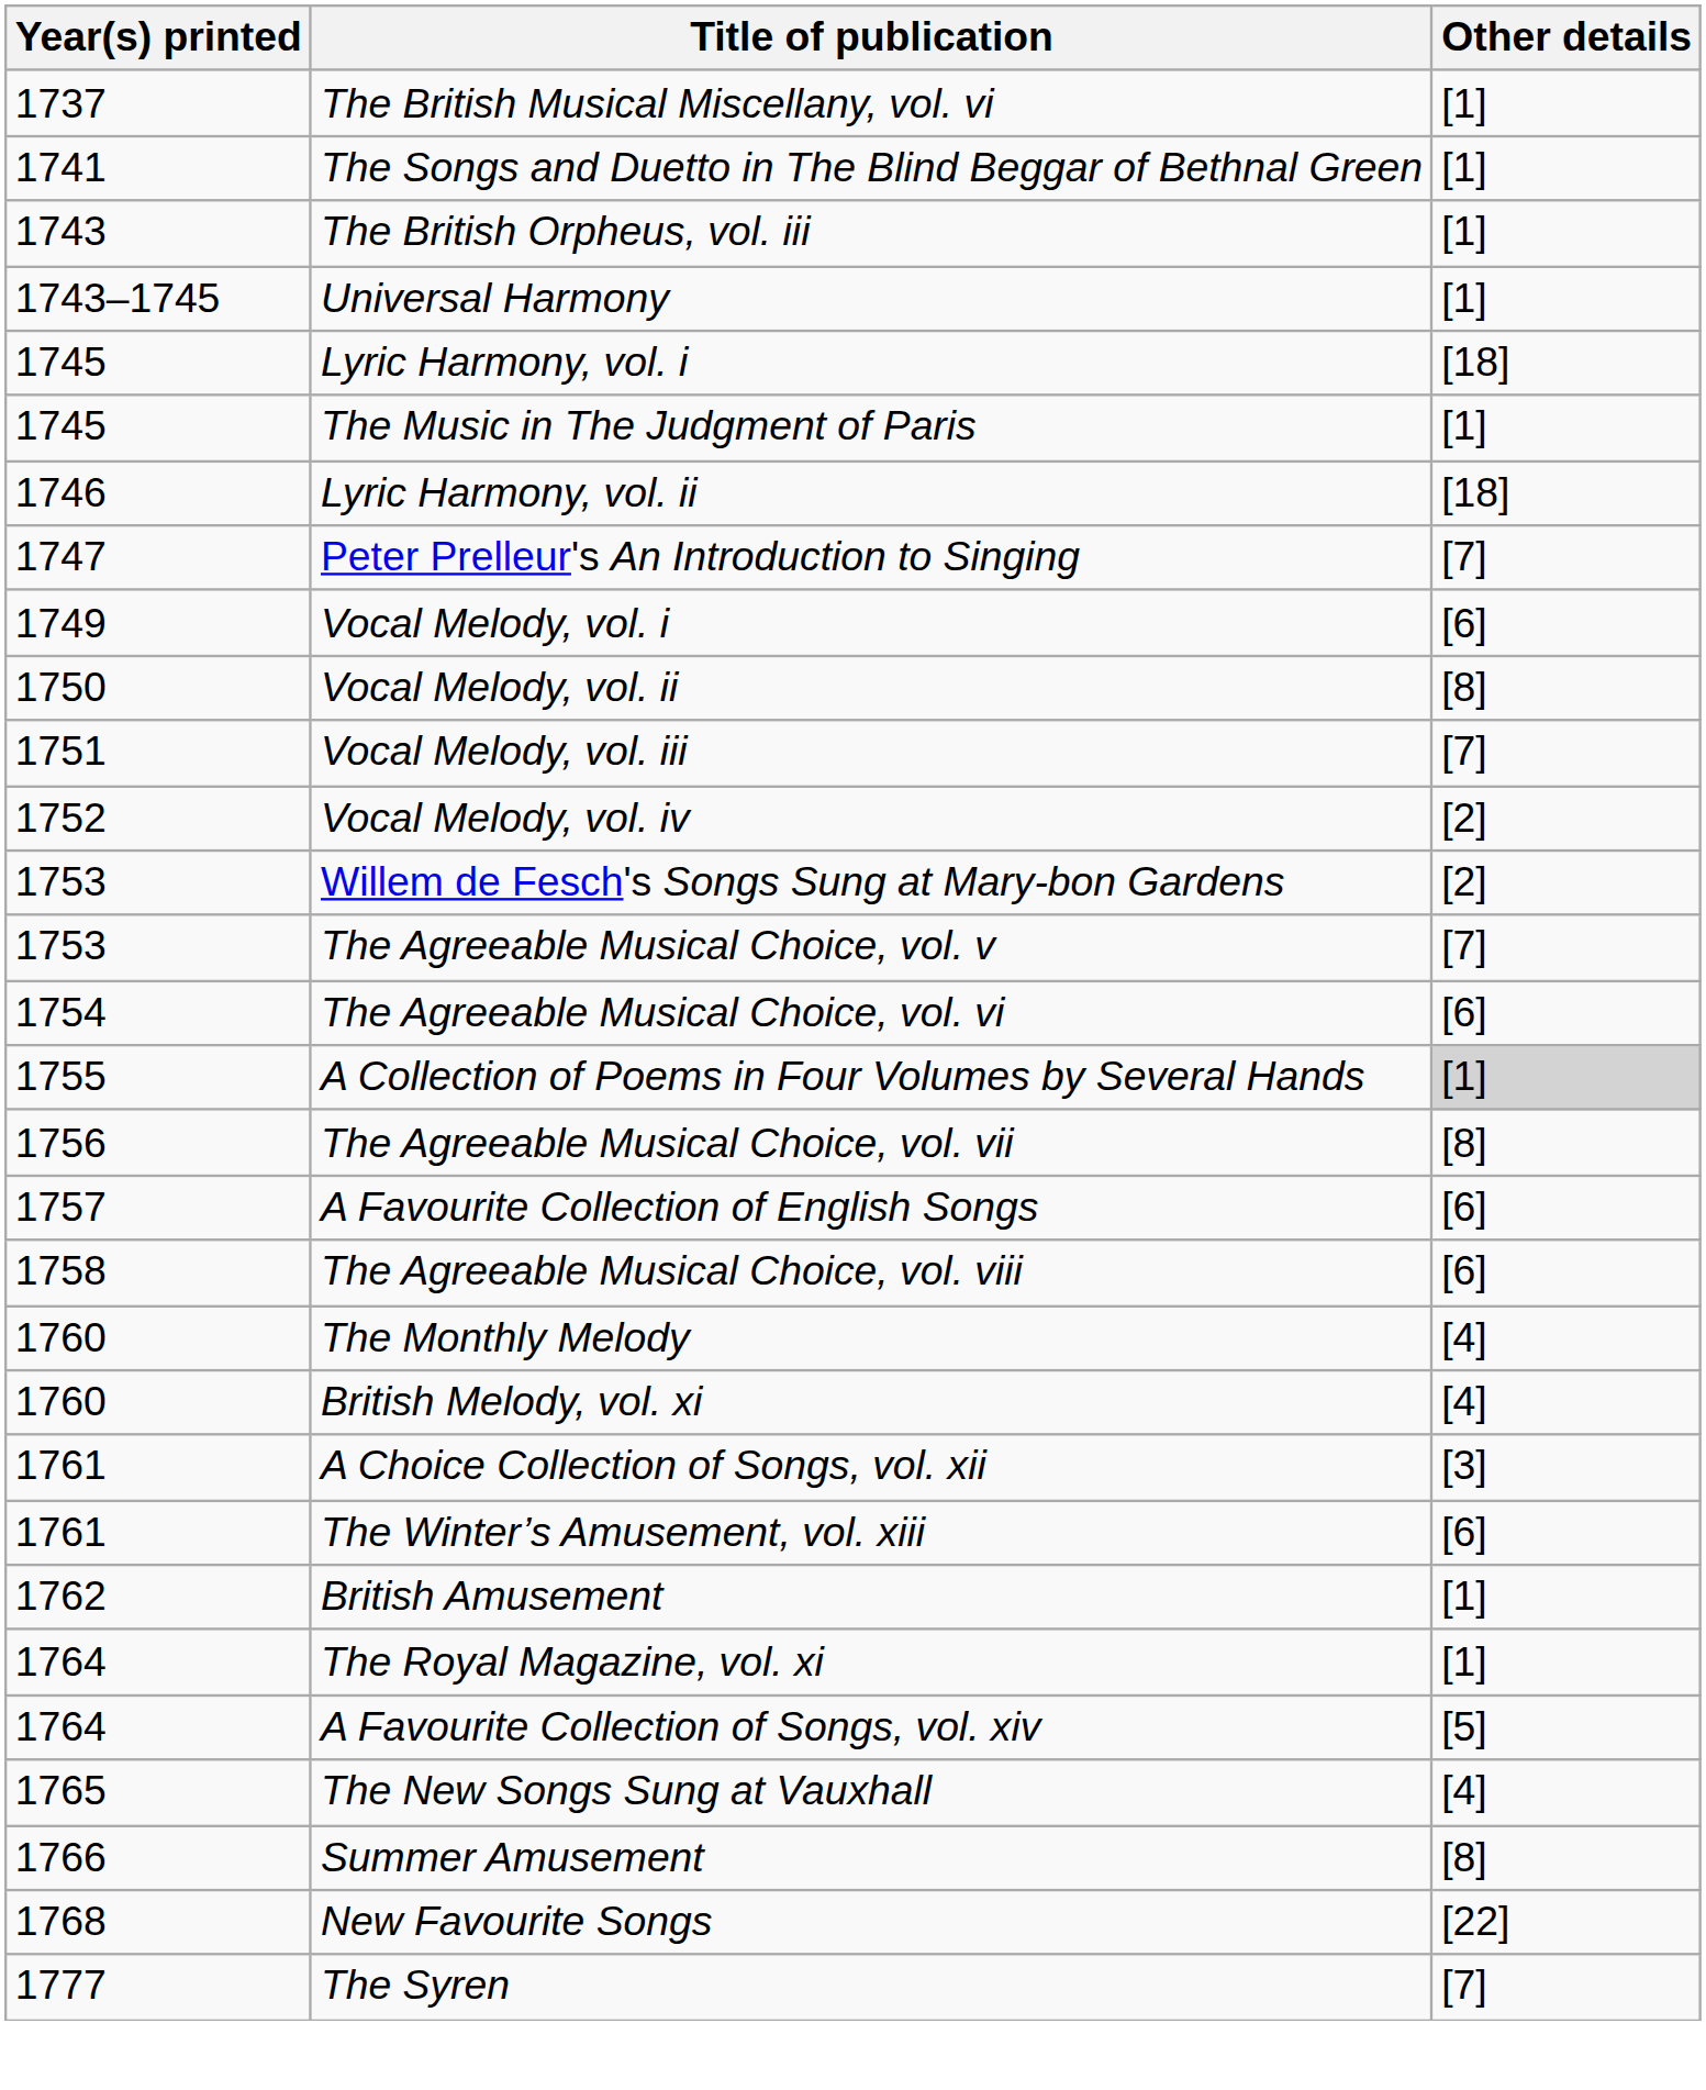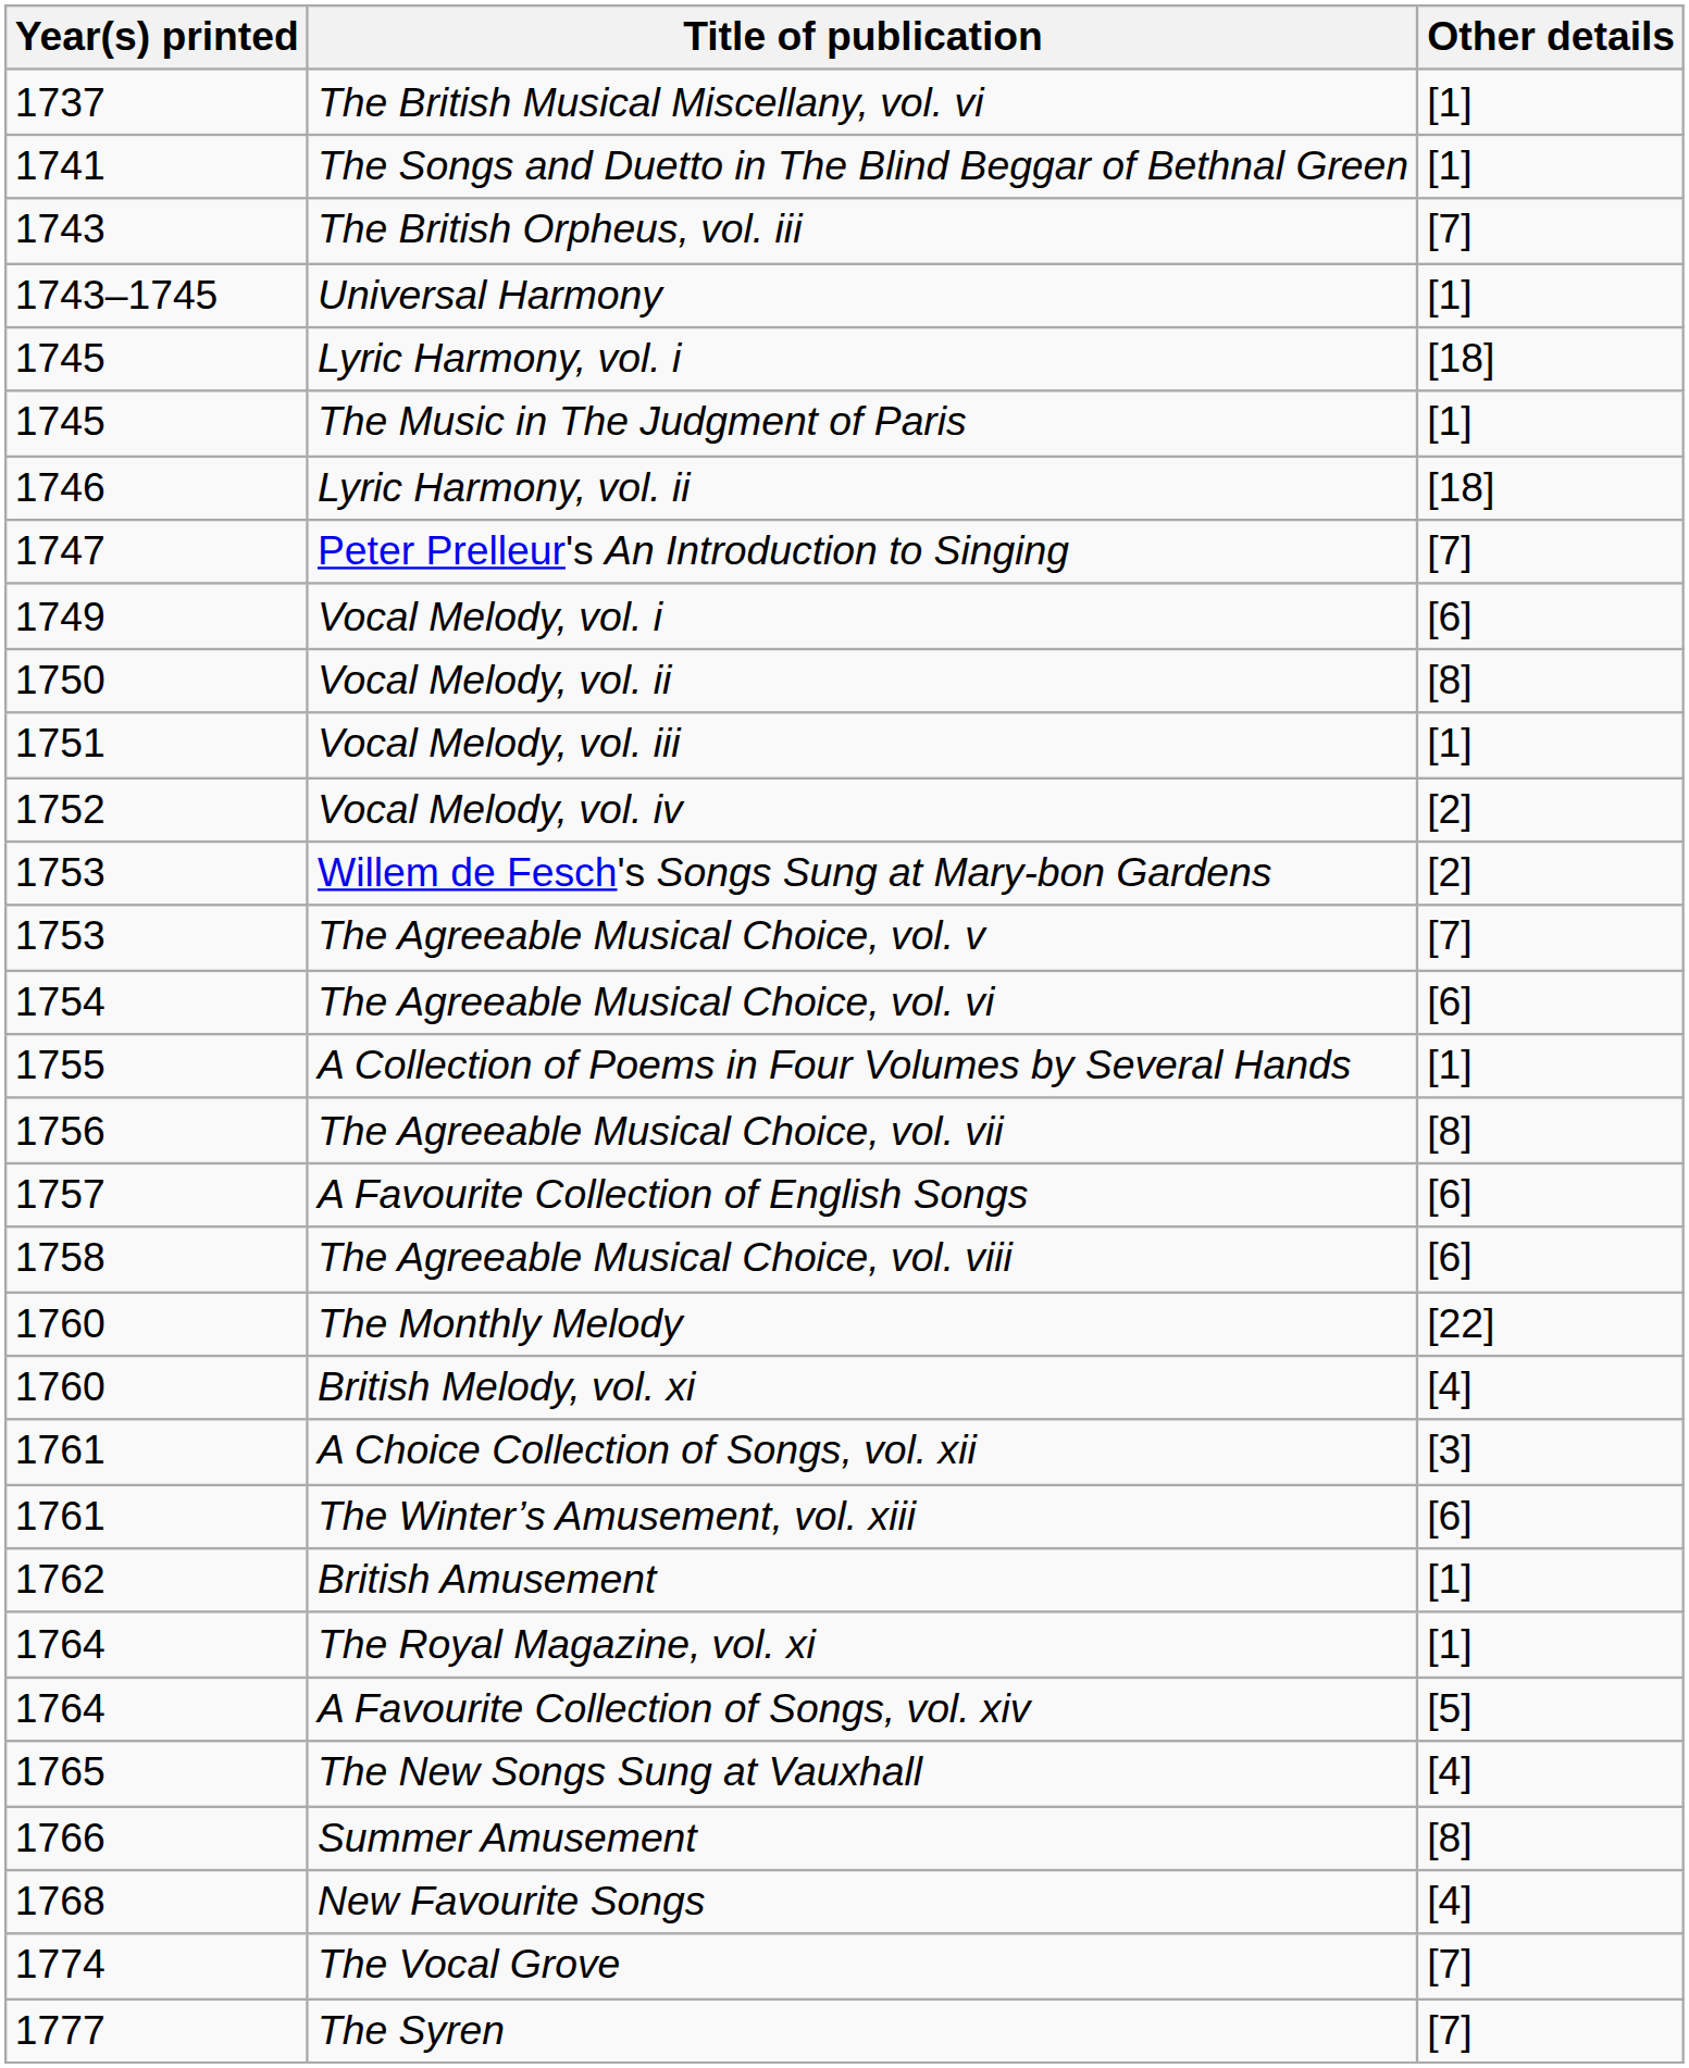 <table class="wikitable">
 <tr>
 <th>Year(s) printed</th>
 <th>Title of publication</th>
 <th>Other details</th>
 </tr>
 <tr>
 <td>1737</td>
 <td><em>The British Musical Miscellany, vol. vi</em></td>
 <td>[1]</td>
 </tr>
 <tr>
 <td>1741</td>
 <td><em>The Songs and Duetto in The Blind Beggar of Bethnal Green</em></td>
 <td>[1]</td>
 </tr>
 <tr>
 <td>1743</td>
 <td><em>The British Orpheus, vol. iii</em></td>
-<td>[1]</td>
+<td>[7]</td>
 </tr>
 <tr>
 <td>1743–1745</td>
 <td><em>Universal Harmony</em></td>
 <td>[1]</td>
 </tr>
 <tr>
 <td>1745</td>
 <td><em>Lyric Harmony, vol. i</em></td>
 <td>[18]</td>
 </tr>
 <tr>
 <td>1745</td>
 <td><em>The Music in The Judgment of Paris</em></td>
 <td>[1]</td>
 </tr>
 <tr>
 <td>1746</td>
 <td><em>Lyric Harmony, vol. ii</em></td>
 <td>[18]</td>
 </tr>
 <tr>
 <td>1747</td>
 <td><a href='#'>Peter Prelleur</a>'s <em>An Introduction to Singing</em></td>
 <td>[7]</td>
 </tr>
 <tr>
 <td>1749</td>
 <td><em>Vocal Melody, vol. i</em></td>
 <td>[6]</td>
 </tr>
 <tr>
 <td>1750</td>
 <td><em>Vocal Melody, vol. ii</em></td>
 <td>[8]</td>
 </tr>
 <tr>
 <td>1751</td>
 <td><em>Vocal Melody, vol. iii</em></td>
-<td>[7]</td>
+<td>[1]</td>
 </tr>
 <tr>
 <td>1752</td>
 <td><em>Vocal Melody, vol. iv</em></td>
 <td>[2]</td>
 </tr>
 <tr>
 <td>1753</td>
 <td><a href='#'>Willem de Fesch</a>'s <em>Songs Sung at Mary-bon Gardens </em></td>
 <td>[2]</td>
 </tr>
 <tr>
 <td>1753</td>
 <td><em>The Agreeable Musical Choice, vol. v</em></td>
 <td>[7]</td>
 </tr>
 <tr>
 <td>1754</td>
 <td><em>The Agreeable Musical Choice, vol. vi</em></td>
 <td>[6]</td>
 </tr>
 <tr>
 <td>1755</td>
 <td><em>A Collection of Poems in Four Volumes by Several Hands</em></td>
-<td style="background: lightgrey;">[1]</td>
+<td>[1]</td>
 </tr>
 <tr>
 <td>1756</td>
 <td><em>The Agreeable Musical Choice, vol. vii</em></td>
 <td>[8]</td>
 </tr>
 <tr>
 <td>1757</td>
 <td><em>A Favourite Collection of English Songs</em></td>
 <td>[6]</td>
 </tr>
 <tr>
 <td>1758</td>
 <td><em>The Agreeable Musical Choice, vol. viii</em></td>
 <td>[6]</td>
 </tr>
 <tr>
 <td>1760</td>
 <td><em>The Monthly Melody</em></td>
-<td>[4]</td>
+<td>[22]</td>
 </tr>
 <tr>
 <td>1760</td>
 <td><em>British Melody, vol. xi</em></td>
 <td>[4]</td>
 </tr>
 <tr>
 <td>1761</td>
 <td><em>A Choice Collection of Songs, vol. xii</em></td>
 <td>[3]</td>
 </tr>
 <tr>
 <td>1761</td>
 <td><em>The Winter’s Amusement, vol. xiii</em></td>
 <td>[6]</td>
 </tr>
 <tr>
 <td>1762</td>
 <td><em>British Amusement</em></td>
 <td>[1]</td>
 </tr>
 <tr>
 <td>1764</td>
 <td><em>The Royal Magazine, vol. xi</em></td>
 <td>[1]</td>
 </tr>
 <tr>
 <td>1764</td>
 <td><em>A Favourite Collection of Songs, vol. xiv</em></td>
 <td>[5]</td>
 </tr>
 <tr>
 <td>1765</td>
 <td><em>The New Songs Sung at Vauxhall</em></td>
 <td>[4]</td>
 </tr>
 <tr>
 <td>1766</td>
 <td><em>Summer Amusement</em></td>
 <td>[8]</td>
 </tr>
 <tr>
 <td>1768</td>
 <td><em>New Favourite Songs</em></td>
-<td>[22]</td>
+<td>[4]</td>
+</tr>
+<tr>
+<td>1774</td>
+<td><em>The Vocal Grove</em></td>
+<td>[7]</td>
 </tr>
 <tr>
 <td>1777</td>
 <td><em>The Syren</em></td>
 <td>[7]</td>
 </tr>
 </table>
